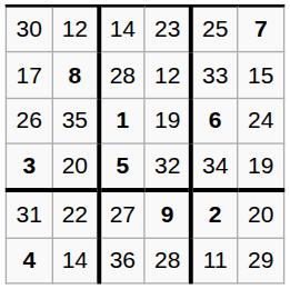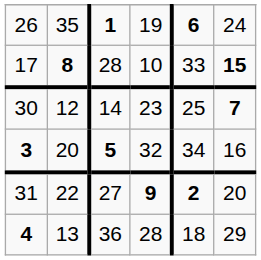 <table class="wikitable" style="margin-left:auto;margin-right:auto;text-align:center;width:12em;height:12em;table-layout:fixed;">
 <tr>
+</tr>
+<tr>
+<td>26</td>
+<td style="border-right:solid">35</td>
+<td><strong>1</strong></td>
+<td style="border-right:solid">19</td>
+<td><strong>6</strong></td>
+<td>24</td>
+</tr>
+<tr>
+<td>17</td>
+<td style="border-right:solid"><strong>8</strong></td>
+<td>28</td>
+<td style="border-right:solid">10</td>
+<td>33</td>
+<td><strong>15</strong></td>
 </tr>
 <tr>
 <td style="border-top:solid">30</td>
 <td style="border-right:solid; border-top:solid">12</td>
 <td style="border-top:solid">14</td>
 <td style="border-right:solid; border-top:solid">23</td>
 <td style="border-top:solid">25</td>
 <td style="border-top:solid"><strong>7</strong></td>
 </tr>
 <tr>
-<td>17</td>
-<td style="border-right:solid"><strong>8</strong></td>
-<td>28</td>
-<td style="border-right:solid">12</td>
-<td>33</td>
-<td>15</td>
-</tr>
-<tr>
-<td>26</td>
-<td style="border-right:solid">35</td>
-<td><strong>1</strong></td>
-<td style="border-right:solid">19</td>
-<td><strong>6</strong></td>
-<td>24</td>
-</tr>
-<tr>
 <td><strong>3</strong></td>
 <td style="border-right:solid">20</td>
 <td><strong>5</strong></td>
 <td style="border-right:solid">32</td>
 <td>34</td>
-<td>19</td>
+<td>16</td>
 </tr>
 <tr>
 <td style="border-top:solid">31</td>
 <td style="border-right:solid; border-top:solid ">22</td>
 <td style="border-top:solid">27</td>
 <td style="border-right:solid; border-top:solid"><strong>9</strong></td>
 <td style="border-top:solid"><strong>2</strong></td>
 <td style="border-top:solid">20</td>
 </tr>
 <tr>
 <td><strong>4</strong></td>
-<td style="border-right:solid">14</td>
+<td style="border-right:solid">13</td>
 <td>36</td>
 <td style="border-right:solid">28</td>
-<td>11</td>
+<td>18</td>
 <td>29</td>
 </tr>
 </table>
